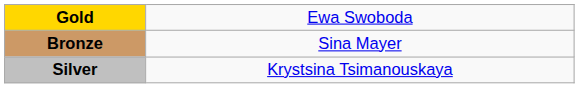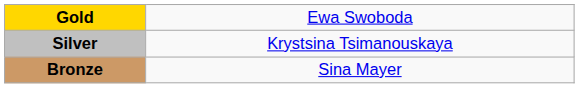 <table class="wikitable" style="text-align:center; " width="35%">
 <tr>
 <td bgcolor="gold"><strong>Gold</strong></td>
 <td><a href='#'>Ewa Swoboda</a><br>  <small><em></em></small></td>
 </tr>
 <tr>
+<td bgcolor="silver"><strong>Silver</strong></td>
+<td><a href='#'>Krystsina Tsimanouskaya</a><br>  <small><em></em></small></td>
+</tr>
+<tr>
 <td bgcolor="CC9966"><strong>Bronze</strong></td>
 <td><a href='#'>Sina Mayer</a><br>  <small><em></em></small></td>
 </tr>
-<tr>
-<td bgcolor="silver"><strong>Silver</strong></td>
-<td><a href='#'>Krystsina Tsimanouskaya</a><br>  <small><em></em></small></td>
-</tr>
 </table>
